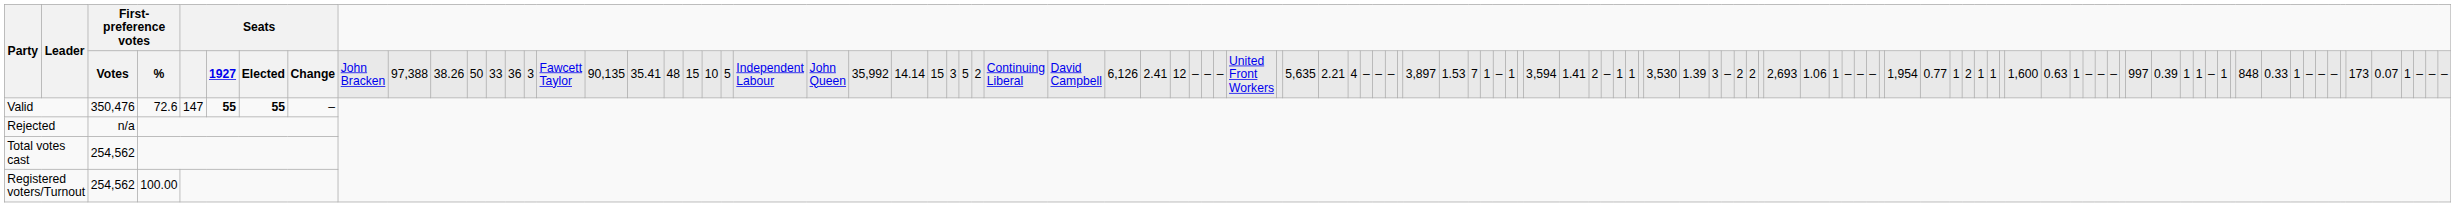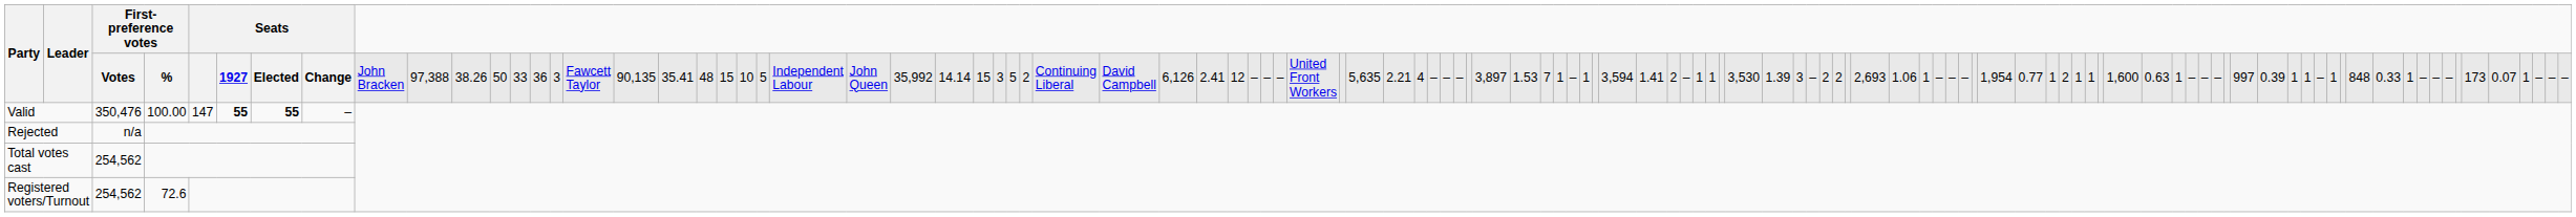 <table class="wikitable" style="text-align:right;">
 <tr>
 <th rowspan="2" colspan="2">Party</th>
 <th rowspan="2">Leader</th>
 <th colspan="2">First-preference votes</th>
 <th colspan="4">Seats</th>
 </tr>
 <tr style="text-align:right; background-color:#E9E9E9; text-align:center">
 <th>Votes</th>
 <th>% </th>
 <th></th>
 <th><a href='#'>1927</a></th>
 <th>Elected</th>
 <th>Change<br></th>
 <td style="text-align:left;"><a href='#'>John Bracken</a></td>
 <td>97,388</td>
 <td>38.26</td>
 <td>50</td>
 <td>33</td>
 <td>36</td>
 <td>3<br></td>
 <td style="text-align:left;"><a href='#'>Fawcett Taylor</a></td>
 <td>90,135</td>
 <td>35.41</td>
 <td>48</td>
 <td>15</td>
 <td>10</td>
 <td>5<br></td>
 <td style="text-align:left;"><a href='#'>Independent Labour</a></td>
 <td style="text-align:left;"><a href='#'>John Queen</a></td>
 <td>35,992</td>
 <td>14.14</td>
 <td>15</td>
 <td>3</td>
 <td>5</td>
 <td>2<br></td>
 <td style="text-align:left;"><a href='#'>Continuing Liberal</a></td>
 <td style="text-align:left;"><a href='#'>David Campbell</a></td>
 <td>6,126</td>
 <td>2.41</td>
 <td>12</td>
 <td>–</td>
 <td>–</td>
 <td>–<br></td>
 <td style="text-align:left;"><a href='#'>United Front Workers</a></td>
 <td style="text-align:left;"></td>
 <td>5,635</td>
 <td>2.21</td>
 <td>4</td>
 <td>–</td>
 <td>–</td>
 <td>–<br></td>
 <td style="text-align:left;"></td>
 <td>3,897</td>
 <td>1.53</td>
 <td>7</td>
 <td>1</td>
 <td>–</td>
 <td>1<br></td>
 <td style="text-align:left;"></td>
 <td>3,594</td>
 <td>1.41</td>
 <td>2</td>
 <td>–</td>
 <td>1</td>
 <td>1<br></td>
 <td style="text-align:left;"></td>
 <td>3,530</td>
 <td>1.39</td>
 <td>3</td>
 <td>–</td>
 <td>2</td>
 <td>2<br></td>
 <td style="text-align:left;"></td>
 <td>2,693</td>
 <td>1.06</td>
 <td>1</td>
 <td>–</td>
 <td>–</td>
 <td>–<br></td>
 <td style="text-align:left;"></td>
 <td>1,954</td>
 <td>0.77</td>
 <td>1</td>
 <td>2</td>
 <td>1</td>
 <td>1<br></td>
 <td style="text-align:left;"></td>
 <td>1,600</td>
 <td>0.63</td>
 <td>1</td>
 <td>–</td>
 <td>–</td>
 <td>–<br></td>
 <td style="text-align:left;"></td>
 <td>997</td>
 <td>0.39</td>
 <td>1</td>
 <td>1</td>
 <td>–</td>
 <td>1<br></td>
 <td style="text-align:left;"></td>
 <td>848</td>
 <td>0.33</td>
 <td>1</td>
 <td>–</td>
 <td>–</td>
 <td>–<br></td>
 <td style="text-align:left;"></td>
 <td>173</td>
 <td>0.07</td>
 <td>1</td>
 <td>–</td>
 <td>–</td>
 <td>–</td>
 </tr>
 <tr>
 <td colspan=3 style="text-align:left;">Valid</td>
 <td>350,476</td>
-<td>72.6</td>
+<td>100.00</td>
 <td>147</td>
 <td><strong>55</strong></td>
 <td><strong>55</strong></td>
 <td>–</td>
 </tr>
 <tr>
 <td colspan=3 style="text-align:left;">Rejected</td>
 <td>n/a</td>
 <td colspan=5></td>
 </tr>
 <tr>
 <td colspan=3 style="text-align:left;">Total votes cast</td>
 <td>254,562</td>
 <td colspan=5></td>
 </tr>
 <tr>
 <td colspan=3 style="text-align:left;">Registered voters/Turnout</td>
 <td>254,562</td>
-<td>100.00</td>
+<td>72.6</td>
 <td colspan=4></td>
 </tr>
 </table>
